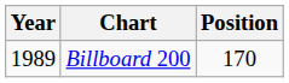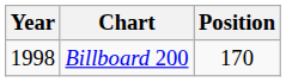 <table class="wikitable">
 <tr>
 <th>Year</th>
 <th>Chart</th>
 <th>Position</th>
 </tr>
 <tr>
-<td>1989</td>
+<td>1998</td>
 <td><a href='#'><em>Billboard</em> 200</a></td>
 <td align="center">170</td>
 </tr>
 </table>
